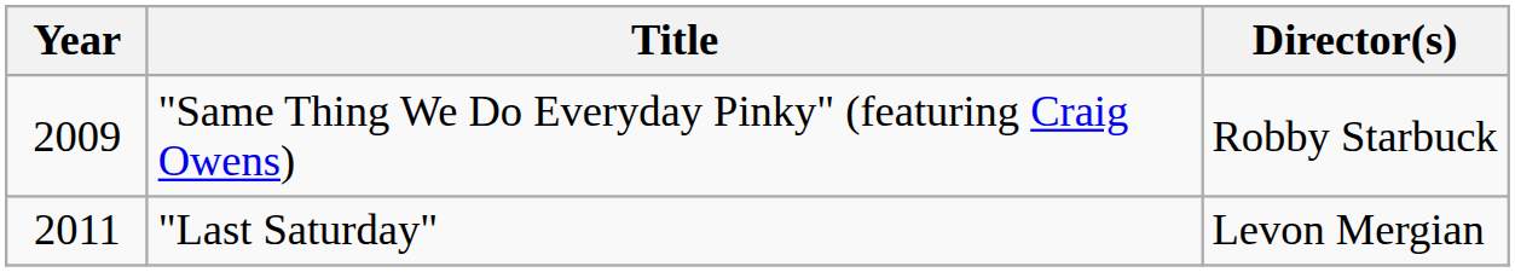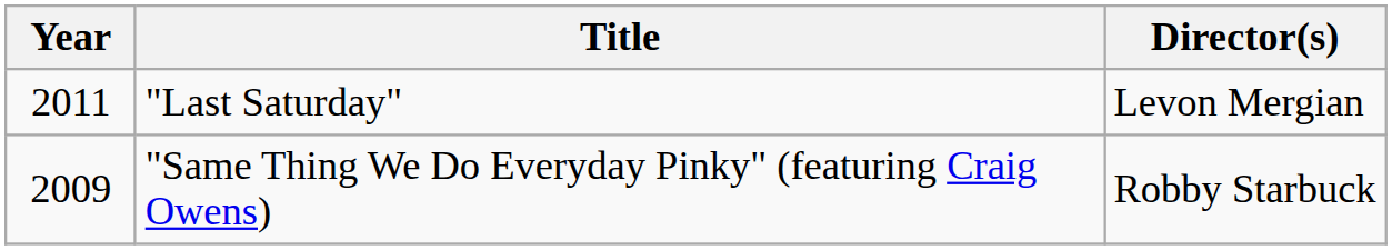 <table class="wikitable">
 <tr>
 <th style="width:44px; text-align:center;">Year</th>
 <th style="width:375px; text-align:center;">Title</th>
 <th>Director(s)</th>
 </tr>
 <tr>
+<td style="text-align:center;">2011</td>
+<td>"Last Saturday"</td>
+<td>Levon Mergian</td>
+</tr>
+<tr>
 <td style="text-align:center;">2009</td>
 <td>"Same Thing We Do Everyday Pinky" (featuring <a href='#'>Craig Owens</a>)</td>
 <td>Robby Starbuck</td>
 </tr>
-<tr>
-<td style="text-align:center;">2011</td>
-<td>"Last Saturday"</td>
-<td>Levon Mergian</td>
-</tr>
 </table>
